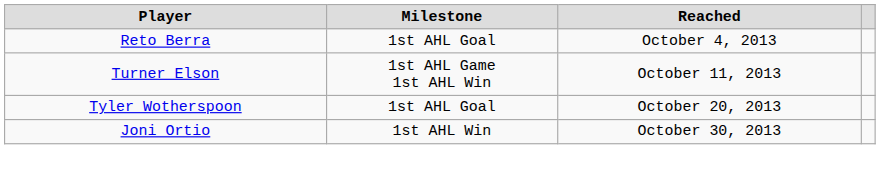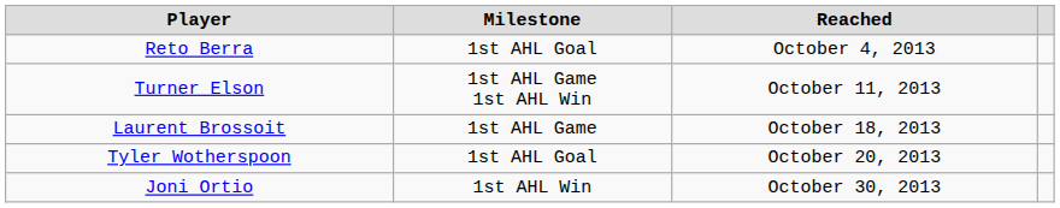 <table class="wikitable" style="width:60%; text-align:center;">
 <tr style="text-align:center; background:#ddd;">
 <td><strong>Player</strong></td>
 <td><strong>Milestone</strong></td>
 <td><strong>Reached</strong></td>
 <td></td>
 </tr>
 <tr>
 <td><a href='#'>Reto Berra</a></td>
 <td>1st AHL Goal</td>
 <td>October 4, 2013</td>
 <td></td>
 </tr>
 <tr>
 <td><a href='#'>Turner Elson</a></td>
 <td>1st AHL Game<br>1st AHL Win</td>
 <td>October 11, 2013</td>
 <td></td>
 </tr>
 <tr>
+<td><a href='#'>Laurent Brossoit</a></td>
+<td>1st AHL Game</td>
+<td>October 18, 2013</td>
+<td></td>
+</tr>
+<tr>
 <td><a href='#'>Tyler Wotherspoon</a></td>
 <td>1st AHL Goal</td>
 <td>October 20, 2013</td>
 <td></td>
 </tr>
 <tr>
 <td><a href='#'>Joni Ortio</a></td>
 <td>1st AHL Win</td>
 <td>October 30, 2013</td>
 <td></td>
 </tr>
 </table>
